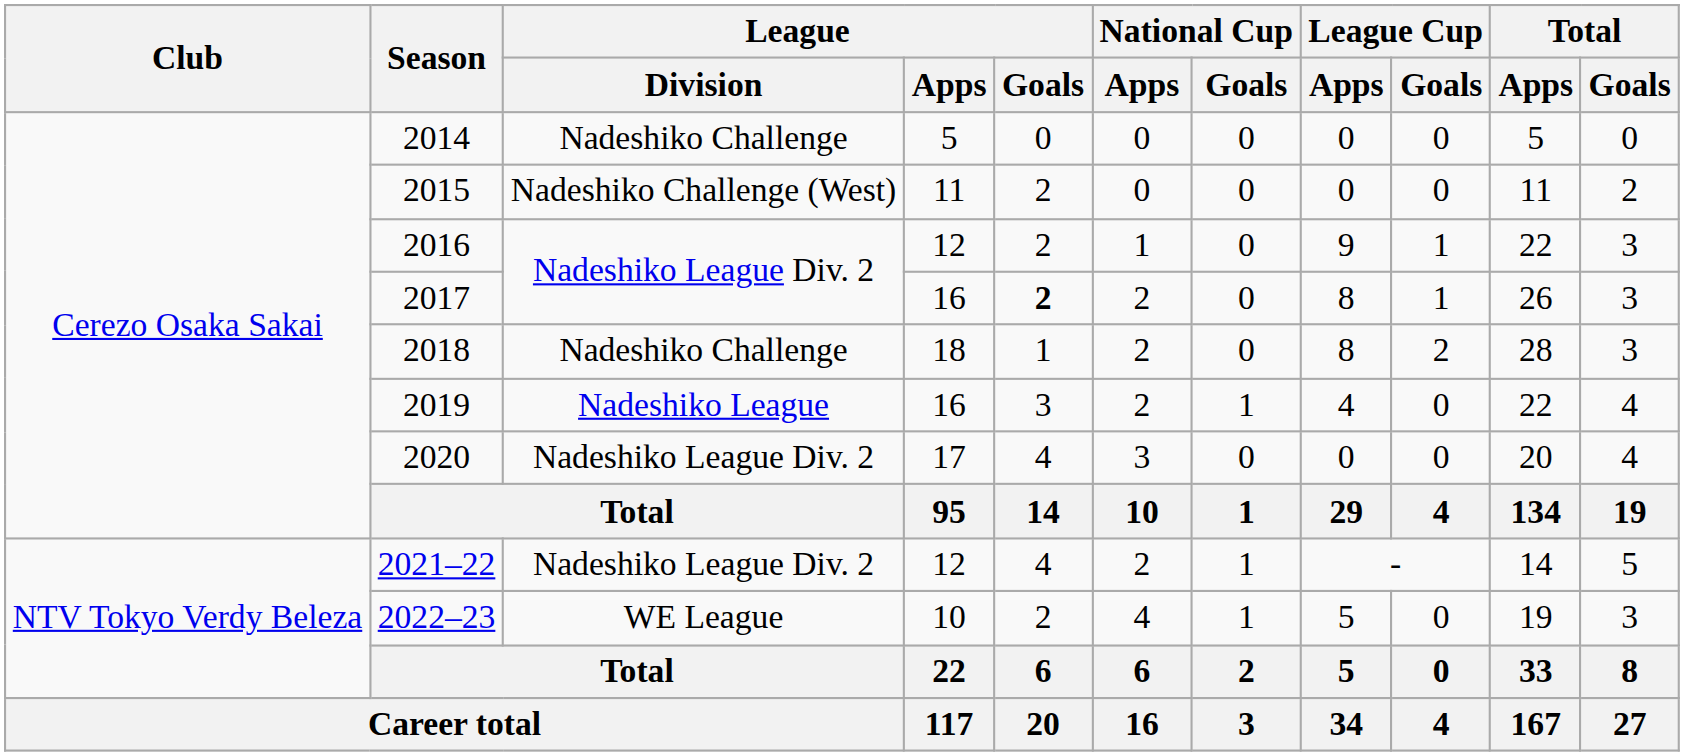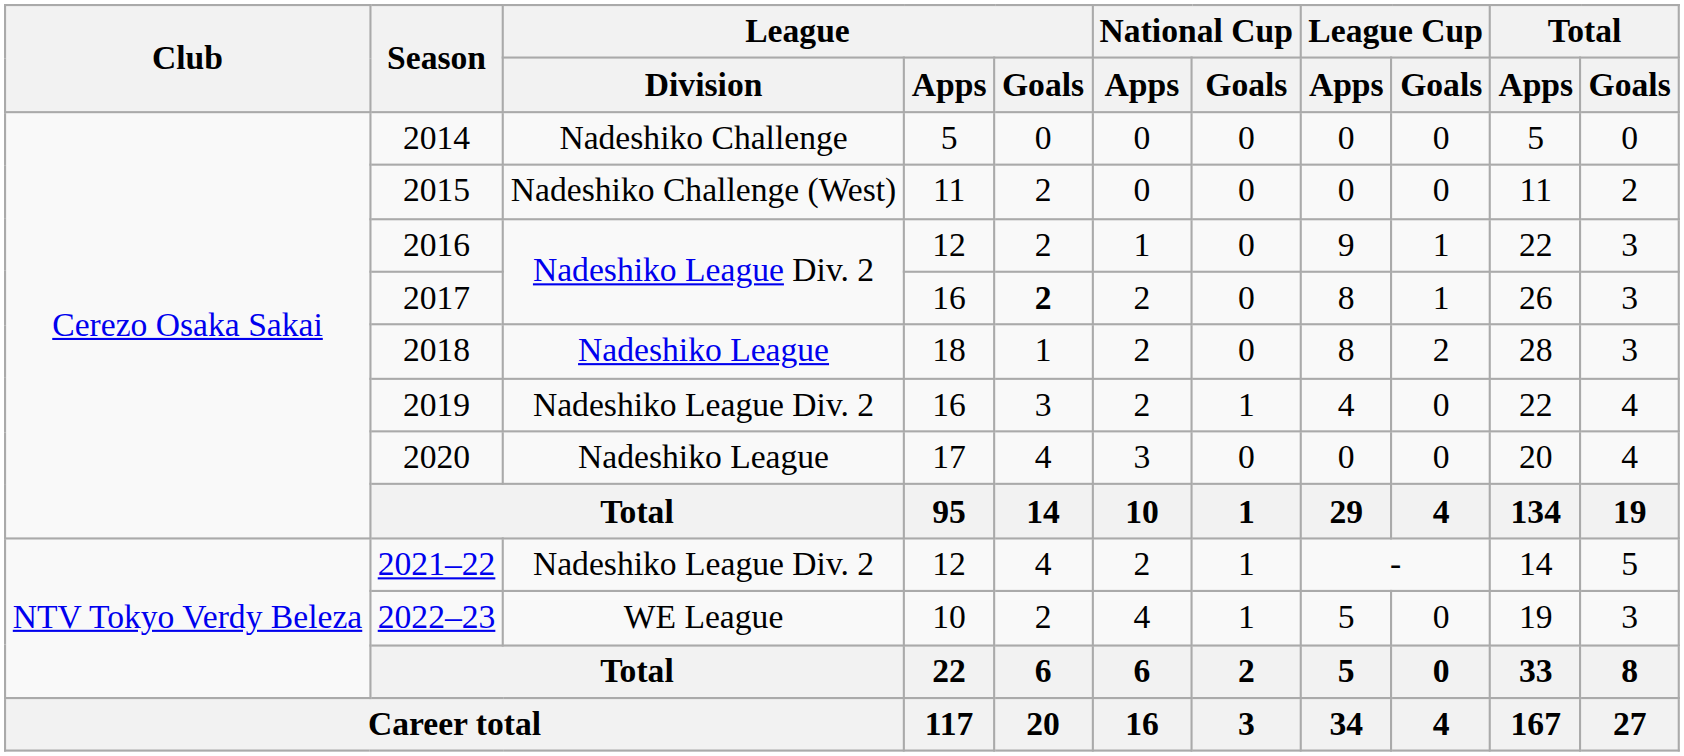 <table class="wikitable" style="text-align:center">
 <tr>
 <th rowspan="2">Club</th>
 <th rowspan="2">Season</th>
 <th colspan="3">League</th>
 <th colspan="2">National Cup</th>
 <th colspan="2">League Cup</th>
 <th colspan="2">Total</th>
 </tr>
 <tr>
 <th>Division</th>
 <th>Apps</th>
 <th>Goals</th>
 <th>Apps</th>
 <th>Goals</th>
 <th>Apps</th>
 <th>Goals</th>
 <th>Apps</th>
 <th>Goals</th>
 </tr>
 <tr>
 <td rowspan="8"><a href='#'>Cerezo Osaka Sakai</a></td>
 <td>2014</td>
 <td>Nadeshiko Challenge</td>
 <td>5</td>
 <td>0</td>
 <td>0</td>
 <td>0</td>
 <td>0</td>
 <td>0</td>
 <td>5</td>
 <td>0</td>
 </tr>
 <tr>
 <td>2015</td>
 <td>Nadeshiko Challenge (West)</td>
 <td>11</td>
 <td>2</td>
 <td>0</td>
 <td>0</td>
 <td>0</td>
 <td>0</td>
 <td>11</td>
 <td>2</td>
 </tr>
 <tr>
 <td>2016</td>
 <td rowspan="2"><a href='#'>Nadeshiko League</a> Div. 2</td>
 <td>12</td>
 <td>2</td>
 <td>1</td>
 <td>0</td>
 <td>9</td>
 <td>1</td>
 <td>22</td>
 <td>3</td>
 </tr>
 <tr>
 <td>2017</td>
 <td>16</td>
 <td><strong>2</strong></td>
 <td>2</td>
 <td>0</td>
 <td>8</td>
 <td>1</td>
 <td>26</td>
 <td>3</td>
 </tr>
 <tr>
 <td>2018</td>
-<td>Nadeshiko Challenge</td>
+<td><a href='#'>Nadeshiko League</a></td>
 <td>18</td>
 <td>1</td>
 <td>2</td>
 <td>0</td>
 <td>8</td>
 <td>2</td>
 <td>28</td>
 <td>3</td>
 </tr>
 <tr>
 <td>2019</td>
-<td><a href='#'>Nadeshiko League</a></td>
+<td>Nadeshiko League Div. 2</td>
 <td>16</td>
 <td>3</td>
 <td>2</td>
 <td>1</td>
 <td>4</td>
 <td>0</td>
 <td>22</td>
 <td>4</td>
 </tr>
 <tr>
 <td>2020</td>
-<td>Nadeshiko League Div. 2</td>
+<td>Nadeshiko League</td>
 <td>17</td>
 <td>4</td>
 <td>3</td>
 <td>0</td>
 <td>0</td>
 <td>0</td>
 <td>20</td>
 <td>4</td>
 </tr>
 <tr>
 <th colspan=2>Total</th>
 <th>95</th>
 <th>14</th>
 <th>10</th>
 <th>1</th>
 <th>29</th>
 <th>4</th>
 <th>134</th>
 <th>19</th>
 </tr>
 <tr>
 <td rowspan="3"><a href='#'>NTV Tokyo Verdy Beleza</a></td>
 <td><a href='#'>2021–22</a></td>
 <td>Nadeshiko League Div. 2</td>
 <td>12</td>
 <td>4</td>
 <td>2</td>
 <td>1</td>
 <td colspan="2">-</td>
 <td>14</td>
 <td>5</td>
 </tr>
 <tr>
 <td><a href='#'>2022–23</a></td>
 <td>WE League</td>
 <td>10</td>
 <td>2</td>
 <td>4</td>
 <td>1</td>
 <td>5</td>
 <td>0</td>
 <td>19</td>
 <td>3</td>
 </tr>
 <tr>
 <th colspan="2">Total</th>
 <th>22</th>
 <th>6</th>
 <th>6</th>
 <th>2</th>
 <th>5</th>
 <th>0</th>
 <th>33</th>
 <th>8</th>
 </tr>
 <tr>
 <th colspan="3">Career total</th>
 <th>117</th>
 <th>20</th>
 <th>16</th>
 <th>3</th>
 <th>34</th>
 <th>4</th>
 <th>167</th>
 <th>27</th>
 </tr>
 </table>
